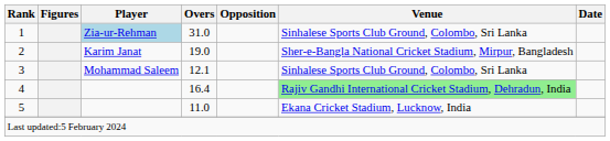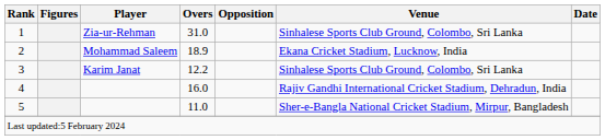 <table class="wikitable plainrowheaders sortable">
 <tr>
 <th scope=col>Rank</th>
 <th scope=col>Figures</th>
 <th scope=col>Player</th>
 <th scope=col>Overs</th>
 <th scope=col>Opposition</th>
 <th scope=col>Venue</th>
 <th scope=col>Date</th>
 </tr>
 <tr>
 <td align=center>1</td>
 <th scope=row style=text-align:center;></th>
-<td style="background: lightblue;"><a href='#'>Zia-ur-Rehman</a></td>
+<td><a href='#'>Zia-ur-Rehman</a></td>
 <td align=center>31.0</td>
 <td></td>
 <td><a href='#'>Sinhalese Sports Club Ground</a>, <a href='#'>Colombo</a>, Sri Lanka</td>
 <td></td>
 </tr>
 <tr>
 <td align=center>2</td>
 <th scope=row style=text-align:center;></th>
-<td><a href='#'>Karim Janat</a></td>
-<td align=center>19.0</td>
+<td><a href='#'>Mohammad Saleem</a></td>
+<td align=center>18.9</td>
 <td></td>
-<td><a href='#'>Sher-e-Bangla National Cricket Stadium</a>, <a href='#'>Mirpur</a>, Bangladesh</td>
+<td><a href='#'>Ekana Cricket Stadium</a>, <a href='#'>Lucknow</a>, India</td>
 <td></td>
 </tr>
 <tr>
 <td align=center>3</td>
 <th scope=row style=text-align:center;></th>
-<td><a href='#'>Mohammad Saleem</a></td>
-<td align=center>12.1</td>
+<td><a href='#'>Karim Janat</a></td>
+<td align=center>12.2</td>
 <td></td>
 <td><a href='#'>Sinhalese Sports Club Ground</a>, <a href='#'>Colombo</a>, Sri Lanka</td>
 <td></td>
 </tr>
 <tr>
 <td scope=row style=text-align:center;>4</td>
 <th scope=row style=text-align:center;></th>
 <td></td>
-<td align=center>16.4</td>
+<td align=center>16.0</td>
 <td></td>
-<td style="background: lightgreen;"><a href='#'>Rajiv Gandhi International Cricket Stadium</a>, <a href='#'>Dehradun</a>, India</td>
+<td><a href='#'>Rajiv Gandhi International Cricket Stadium</a>, <a href='#'>Dehradun</a>, India</td>
 <td></td>
 </tr>
 <tr>
 <td align=center>5</td>
 <th scope=row style=text-align:center;></th>
 <td></td>
 <td align=center>11.0</td>
 <td></td>
-<td><a href='#'>Ekana Cricket Stadium</a>, <a href='#'>Lucknow</a>, India</td>
+<td><a href='#'>Sher-e-Bangla National Cricket Stadium</a>, <a href='#'>Mirpur</a>, Bangladesh</td>
 <td></td>
 </tr>
 <tr>
 </tr>
 <tr class=sortbottom>
 <td colspan=7><small>Last updated:5 February 2024</small></td>
 </tr>
 </table>
